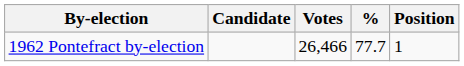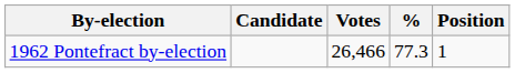 <table class="wikitable sortable">
 <tr>
 <th>By-election</th>
 <th>Candidate</th>
 <th>Votes</th>
 <th>%</th>
 <th>Position</th>
 </tr>
 <tr>
 <td><a href='#'>1962 Pontefract by-election</a></td>
 <td></td>
 <td>26,466</td>
-<td>77.7</td>
+<td>77.3</td>
 <td>1</td>
 </tr>
 </table>
